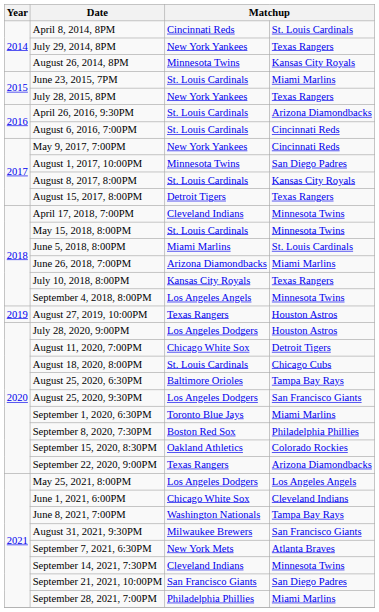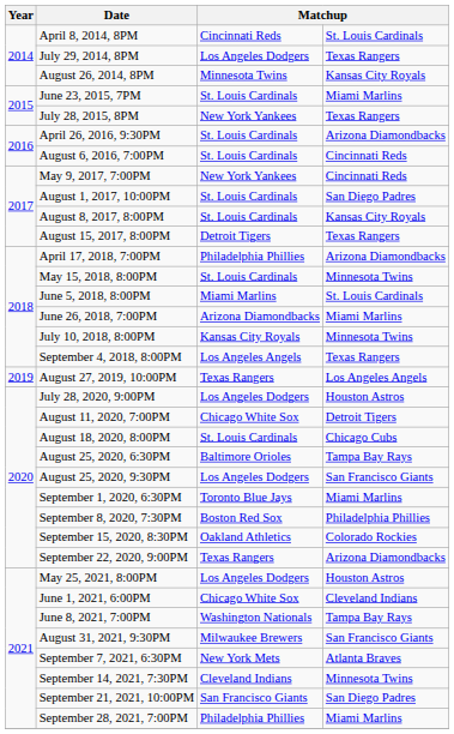 <table class="wikitable">
 <tr>
 <th>Year</th>
 <th>Date</th>
 <th colspan="2">Matchup</th>
 </tr>
 <tr>
 <td rowspan=3><a href='#'>2014</a></td>
 <td>April 8, 2014, 8PM</td>
 <td><a href='#'>Cincinnati Reds</a></td>
 <td><a href='#'>St. Louis Cardinals</a></td>
 </tr>
 <tr>
 <td>July 29, 2014, 8PM</td>
-<td><a href='#'>New York Yankees</a></td>
+<td><a href='#'>Los Angeles Dodgers</a></td>
 <td><a href='#'>Texas Rangers</a></td>
 </tr>
 <tr>
 <td>August 26, 2014, 8PM</td>
 <td><a href='#'>Minnesota Twins</a></td>
 <td><a href='#'>Kansas City Royals</a></td>
 </tr>
 <tr>
 <td rowspan=2><a href='#'>2015</a></td>
 <td>June 23, 2015, 7PM</td>
 <td><a href='#'>St. Louis Cardinals</a></td>
 <td><a href='#'>Miami Marlins</a></td>
 </tr>
 <tr>
 <td>July 28, 2015, 8PM</td>
 <td><a href='#'>New York Yankees</a></td>
 <td><a href='#'>Texas Rangers</a></td>
 </tr>
 <tr>
 <td rowspan=2><a href='#'>2016</a></td>
 <td>April 26, 2016, 9:30PM</td>
 <td><a href='#'>St. Louis Cardinals</a></td>
 <td><a href='#'>Arizona Diamondbacks</a></td>
 </tr>
 <tr>
 <td>August 6, 2016, 7:00PM</td>
 <td><a href='#'>St. Louis Cardinals</a></td>
 <td><a href='#'>Cincinnati Reds</a></td>
 </tr>
 <tr>
 <td rowspan=4><a href='#'>2017</a></td>
 <td>May 9, 2017, 7:00PM</td>
 <td><a href='#'>New York Yankees</a></td>
 <td><a href='#'>Cincinnati Reds</a></td>
 </tr>
 <tr>
 <td>August 1, 2017, 10:00PM</td>
-<td><a href='#'>Minnesota Twins</a></td>
+<td><a href='#'>St. Louis Cardinals</a></td>
 <td><a href='#'>San Diego Padres</a></td>
 </tr>
 <tr>
 <td>August 8, 2017, 8:00PM</td>
 <td><a href='#'>St. Louis Cardinals</a></td>
 <td><a href='#'>Kansas City Royals</a></td>
 </tr>
 <tr>
 <td>August 15, 2017, 8:00PM</td>
 <td><a href='#'>Detroit Tigers</a></td>
 <td><a href='#'>Texas Rangers</a></td>
 </tr>
 <tr>
 <td rowspan=6><a href='#'>2018</a></td>
 <td>April 17, 2018, 7:00PM</td>
-<td><a href='#'>Cleveland Indians</a></td>
-<td><a href='#'>Minnesota Twins</a></td>
+<td><a href='#'>Philadelphia Phillies</a></td>
+<td><a href='#'>Arizona Diamondbacks</a></td>
 </tr>
 <tr>
 <td>May 15, 2018, 8:00PM</td>
 <td><a href='#'>St. Louis Cardinals</a></td>
 <td><a href='#'>Minnesota Twins</a></td>
 </tr>
 <tr>
 <td>June 5, 2018, 8:00PM</td>
 <td><a href='#'>Miami Marlins</a></td>
 <td><a href='#'>St. Louis Cardinals</a></td>
 </tr>
 <tr>
 <td>June 26, 2018, 7:00PM</td>
 <td><a href='#'>Arizona Diamondbacks</a></td>
 <td><a href='#'>Miami Marlins</a></td>
 </tr>
 <tr>
 <td>July 10, 2018, 8:00PM</td>
 <td><a href='#'>Kansas City Royals</a></td>
-<td><a href='#'>Texas Rangers</a></td>
+<td><a href='#'>Minnesota Twins</a></td>
 </tr>
 <tr>
 <td>September 4, 2018, 8:00PM</td>
 <td><a href='#'>Los Angeles Angels</a></td>
-<td><a href='#'>Minnesota Twins</a></td>
+<td><a href='#'>Texas Rangers</a></td>
 </tr>
 <tr>
 <td><a href='#'>2019</a></td>
 <td>August 27, 2019, 10:00PM</td>
 <td><a href='#'>Texas Rangers</a></td>
-<td><a href='#'>Houston Astros</a></td>
+<td><a href='#'>Los Angeles Angels</a></td>
 </tr>
 <tr>
 <td rowspan=9><a href='#'>2020</a></td>
 <td>July 28, 2020, 9:00PM</td>
 <td><a href='#'>Los Angeles Dodgers</a></td>
 <td><a href='#'>Houston Astros</a></td>
 </tr>
 <tr>
 <td>August 11, 2020, 7:00PM</td>
 <td><a href='#'>Chicago White Sox</a></td>
 <td><a href='#'>Detroit Tigers</a></td>
 </tr>
 <tr>
 <td>August 18, 2020, 8:00PM</td>
 <td><a href='#'>St. Louis Cardinals</a></td>
 <td><a href='#'>Chicago Cubs</a></td>
 </tr>
 <tr>
 <td>August 25, 2020, 6:30PM</td>
 <td><a href='#'>Baltimore Orioles</a></td>
 <td><a href='#'>Tampa Bay Rays</a></td>
 </tr>
 <tr>
 <td>August 25, 2020, 9:30PM</td>
 <td><a href='#'>Los Angeles Dodgers</a></td>
 <td><a href='#'>San Francisco Giants</a></td>
 </tr>
 <tr>
 <td>September 1, 2020, 6:30PM</td>
 <td><a href='#'>Toronto Blue Jays</a></td>
 <td><a href='#'>Miami Marlins</a></td>
 </tr>
 <tr>
 <td>September 8, 2020, 7:30PM</td>
 <td><a href='#'>Boston Red Sox</a></td>
 <td><a href='#'>Philadelphia Phillies</a></td>
 </tr>
 <tr>
 <td>September 15, 2020, 8:30PM</td>
 <td><a href='#'>Oakland Athletics</a></td>
 <td><a href='#'>Colorado Rockies</a></td>
 </tr>
 <tr>
 <td>September 22, 2020, 9:00PM</td>
 <td><a href='#'>Texas Rangers</a></td>
 <td><a href='#'>Arizona Diamondbacks</a></td>
 </tr>
 <tr>
 <td rowspan=8><a href='#'>2021</a></td>
 <td>May 25, 2021, 8:00PM</td>
 <td><a href='#'>Los Angeles Dodgers</a></td>
-<td><a href='#'>Los Angeles Angels</a></td>
+<td><a href='#'>Houston Astros</a></td>
 </tr>
 <tr>
 <td>June 1, 2021, 6:00PM</td>
 <td><a href='#'>Chicago White Sox</a></td>
 <td><a href='#'>Cleveland Indians</a></td>
 </tr>
 <tr>
 <td>June 8, 2021, 7:00PM</td>
 <td><a href='#'>Washington Nationals</a></td>
 <td><a href='#'>Tampa Bay Rays</a></td>
 </tr>
 <tr>
 <td>August 31, 2021, 9:30PM</td>
 <td><a href='#'>Milwaukee Brewers</a></td>
 <td><a href='#'>San Francisco Giants</a></td>
 </tr>
 <tr>
 <td>September 7, 2021, 6:30PM</td>
 <td><a href='#'>New York Mets</a></td>
 <td><a href='#'>Atlanta Braves</a></td>
 </tr>
 <tr>
 <td>September 14, 2021, 7:30PM</td>
 <td><a href='#'>Cleveland Indians</a></td>
 <td><a href='#'>Minnesota Twins</a></td>
 </tr>
 <tr>
 <td>September 21, 2021, 10:00PM</td>
 <td><a href='#'>San Francisco Giants</a></td>
 <td><a href='#'>San Diego Padres</a></td>
 </tr>
 <tr>
 <td>September 28, 2021, 7:00PM</td>
 <td><a href='#'>Philadelphia Phillies</a></td>
 <td><a href='#'>Miami Marlins</a></td>
 </tr>
 <tr>
 </tr>
 </table>
